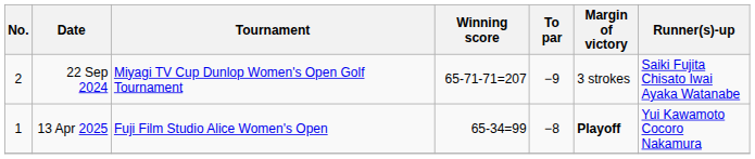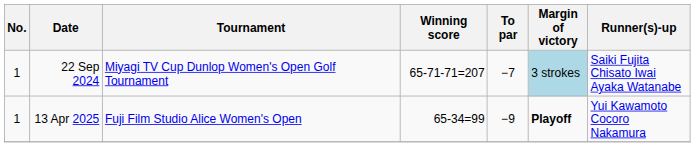 <table class="wikitable" style="font-size:95%;">
 <tr>
 <th>No.</th>
 <th>Date</th>
 <th>Tournament</th>
 <th>Winning score</th>
 <th>To par</th>
 <th>Margin of<br>victory</th>
 <th>Runner(s)-up</th>
 </tr>
 <tr>
-<td align=center>2</td>
+<td align=center>1</td>
 <td align=right>22 Sep <a href='#'>2024</a></td>
 <td><a href='#'>Miyagi TV Cup Dunlop Women's Open Golf Tournament</a></td>
 <td align=right>65-71-71=207</td>
-<td align=center>−9</td>
-<td>3 strokes</td>
+<td align=center>−7</td>
+<td style="background: lightblue;">3 strokes</td>
 <td> <a href='#'>Saiki Fujita</a><br> <a href='#'>Chisato Iwai</a><br> <a href='#'>Ayaka Watanabe</a></td>
 </tr>
 <tr>
 <td align=center>1</td>
 <td align=right>13 Apr <a href='#'>2025</a></td>
 <td><a href='#'>Fuji Film Studio Alice Women's Open</a></td>
 <td align=right>65-34=99</td>
-<td align=center>−8</td>
+<td align=center>−9</td>
 <td><strong>Playoff</strong></td>
 <td> <a href='#'>Yui Kawamoto</a><br> <a href='#'>Cocoro Nakamura</a></td>
 </tr>
 <tr>
 </tr>
 </table>
